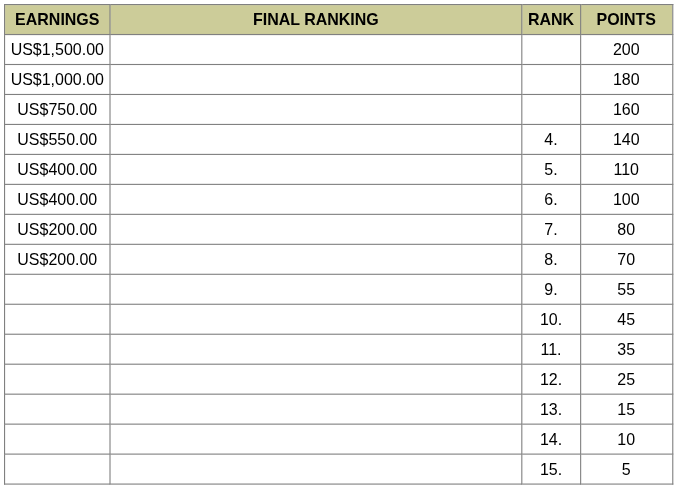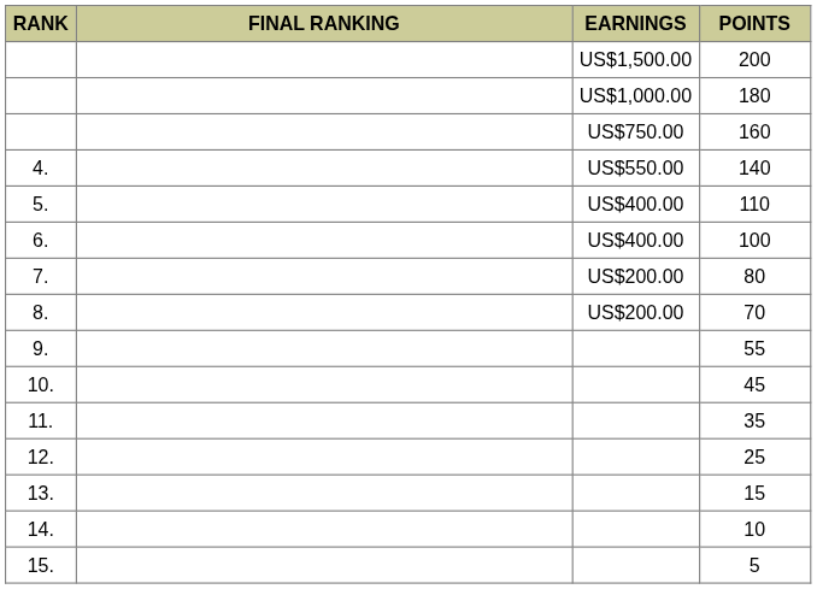 <table border="1" cellspacing="2" cellpadding="5" style="border-collapse: collapse; font-size: 90%;">
 <tr bgcolor="CCCC99">
+<th>RANK</th>
+<th style="width: 25em">FINAL RANKING</th>
 <th style="width: 5em">EARNINGS</th>
-<th style="width: 25em">FINAL RANKING</th>
-<th>RANK</th>
 <th style="width: 5em">POINTS</th>
-</tr>
-<tr>
-<td align="center">US$1,500.00</td>
-<td></td>
-<td align="center"></td>
-<td align="center">200</td>
-</tr>
-<tr>
-<td align="center">US$1,000.00</td>
-<td></td>
-<td align="center"></td>
-<td align="center">180</td>
-</tr>
-<tr>
-<td align="center">US$750.00</td>
-<td></td>
-<td align="center"></td>
-<td align="center">160</td>
-</tr>
-<tr>
-<td align="center">US$550.00</td>
-<td></td>
-<td align="center">4.</td>
-<td align="center">140</td>
-</tr>
-<tr>
-<td align="center">US$400.00</td>
-<td></td>
-<td align="center">5.</td>
-<td align="center">110</td>
-</tr>
-<tr>
-<td align="center">US$400.00</td>
-<td></td>
-<td align="center">6.</td>
-<td align="center">100</td>
-</tr>
-<tr>
-<td align="center">US$200.00</td>
-<td></td>
-<td align="center">7.</td>
-<td align="center">80</td>
-</tr>
-<tr>
-<td align="center">US$200.00</td>
-<td></td>
-<td align="center">8.</td>
-<td align="center">70</td>
 </tr>
 <tr>
 <td align="center"></td>
 <td></td>
-<td align="center">9.</td>
-<td align="center">55</td>
+<td align="center">US$1,500.00</td>
+<td align="center">200</td>
 </tr>
 <tr>
 <td align="center"></td>
 <td></td>
-<td align="center">10.</td>
-<td align="center">45</td>
+<td align="center">US$1,000.00</td>
+<td align="center">180</td>
 </tr>
 <tr>
 <td align="center"></td>
 <td></td>
+<td align="center">US$750.00</td>
+<td align="center">160</td>
+</tr>
+<tr>
+<td align="center">4.</td>
+<td></td>
+<td align="center">US$550.00</td>
+<td align="center">140</td>
+</tr>
+<tr>
+<td align="center">5.</td>
+<td></td>
+<td align="center">US$400.00</td>
+<td align="center">110</td>
+</tr>
+<tr>
+<td align="center">6.</td>
+<td></td>
+<td align="center">US$400.00</td>
+<td align="center">100</td>
+</tr>
+<tr>
+<td align="center">7.</td>
+<td></td>
+<td align="center">US$200.00</td>
+<td align="center">80</td>
+</tr>
+<tr>
+<td align="center">8.</td>
+<td></td>
+<td align="center">US$200.00</td>
+<td align="center">70</td>
+</tr>
+<tr>
+<td align="center">9.</td>
+<td></td>
+<td align="center"></td>
+<td align="center">55</td>
+</tr>
+<tr>
+<td align="center">10.</td>
+<td></td>
+<td align="center"></td>
+<td align="center">45</td>
+</tr>
+<tr>
 <td align="center">11.</td>
+<td></td>
+<td align="center"></td>
 <td align="center">35</td>
 </tr>
 <tr>
+<td align="center">12.</td>
+<td></td>
 <td align="center"></td>
-<td></td>
-<td align="center">12.</td>
 <td align="center">25</td>
 </tr>
 <tr>
+<td align="center">13.</td>
+<td></td>
 <td align="center"></td>
-<td></td>
-<td align="center">13.</td>
 <td align="center">15</td>
 </tr>
 <tr>
+<td align="center">14.</td>
+<td></td>
 <td align="center"></td>
-<td></td>
-<td align="center">14.</td>
 <td align="center">10</td>
 </tr>
 <tr>
+<td align="center">15.</td>
+<td></td>
 <td align="center"></td>
-<td></td>
-<td align="center">15.</td>
 <td align="center">5</td>
 </tr>
 </table>
